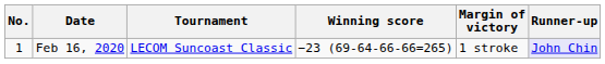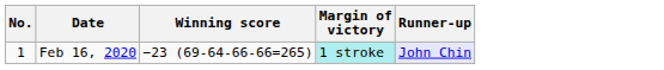 <table class="wikitable" style="font-size:95%;">
 <tr>
 <th>No.</th>
 <th>Date</th>
-<th>Tournament</th>
 <th>Winning score</th>
 <th>Margin of<br>victory</th>
 <th>Runner-up</th>
 </tr>
 <tr>
 <td align=center>1</td>
 <td align=right>Feb 16, <a href='#'>2020</a></td>
-<td><a href='#'>LECOM Suncoast Classic</a></td>
 <td>−23 (69-64-66-66=265)</td>
-<td>1 stroke</td>
+<td style="background: paleturquoise;">1 stroke</td>
 <td style="background: lavender;"> <a href='#'>John Chin</a></td>
 </tr>
 </table>
